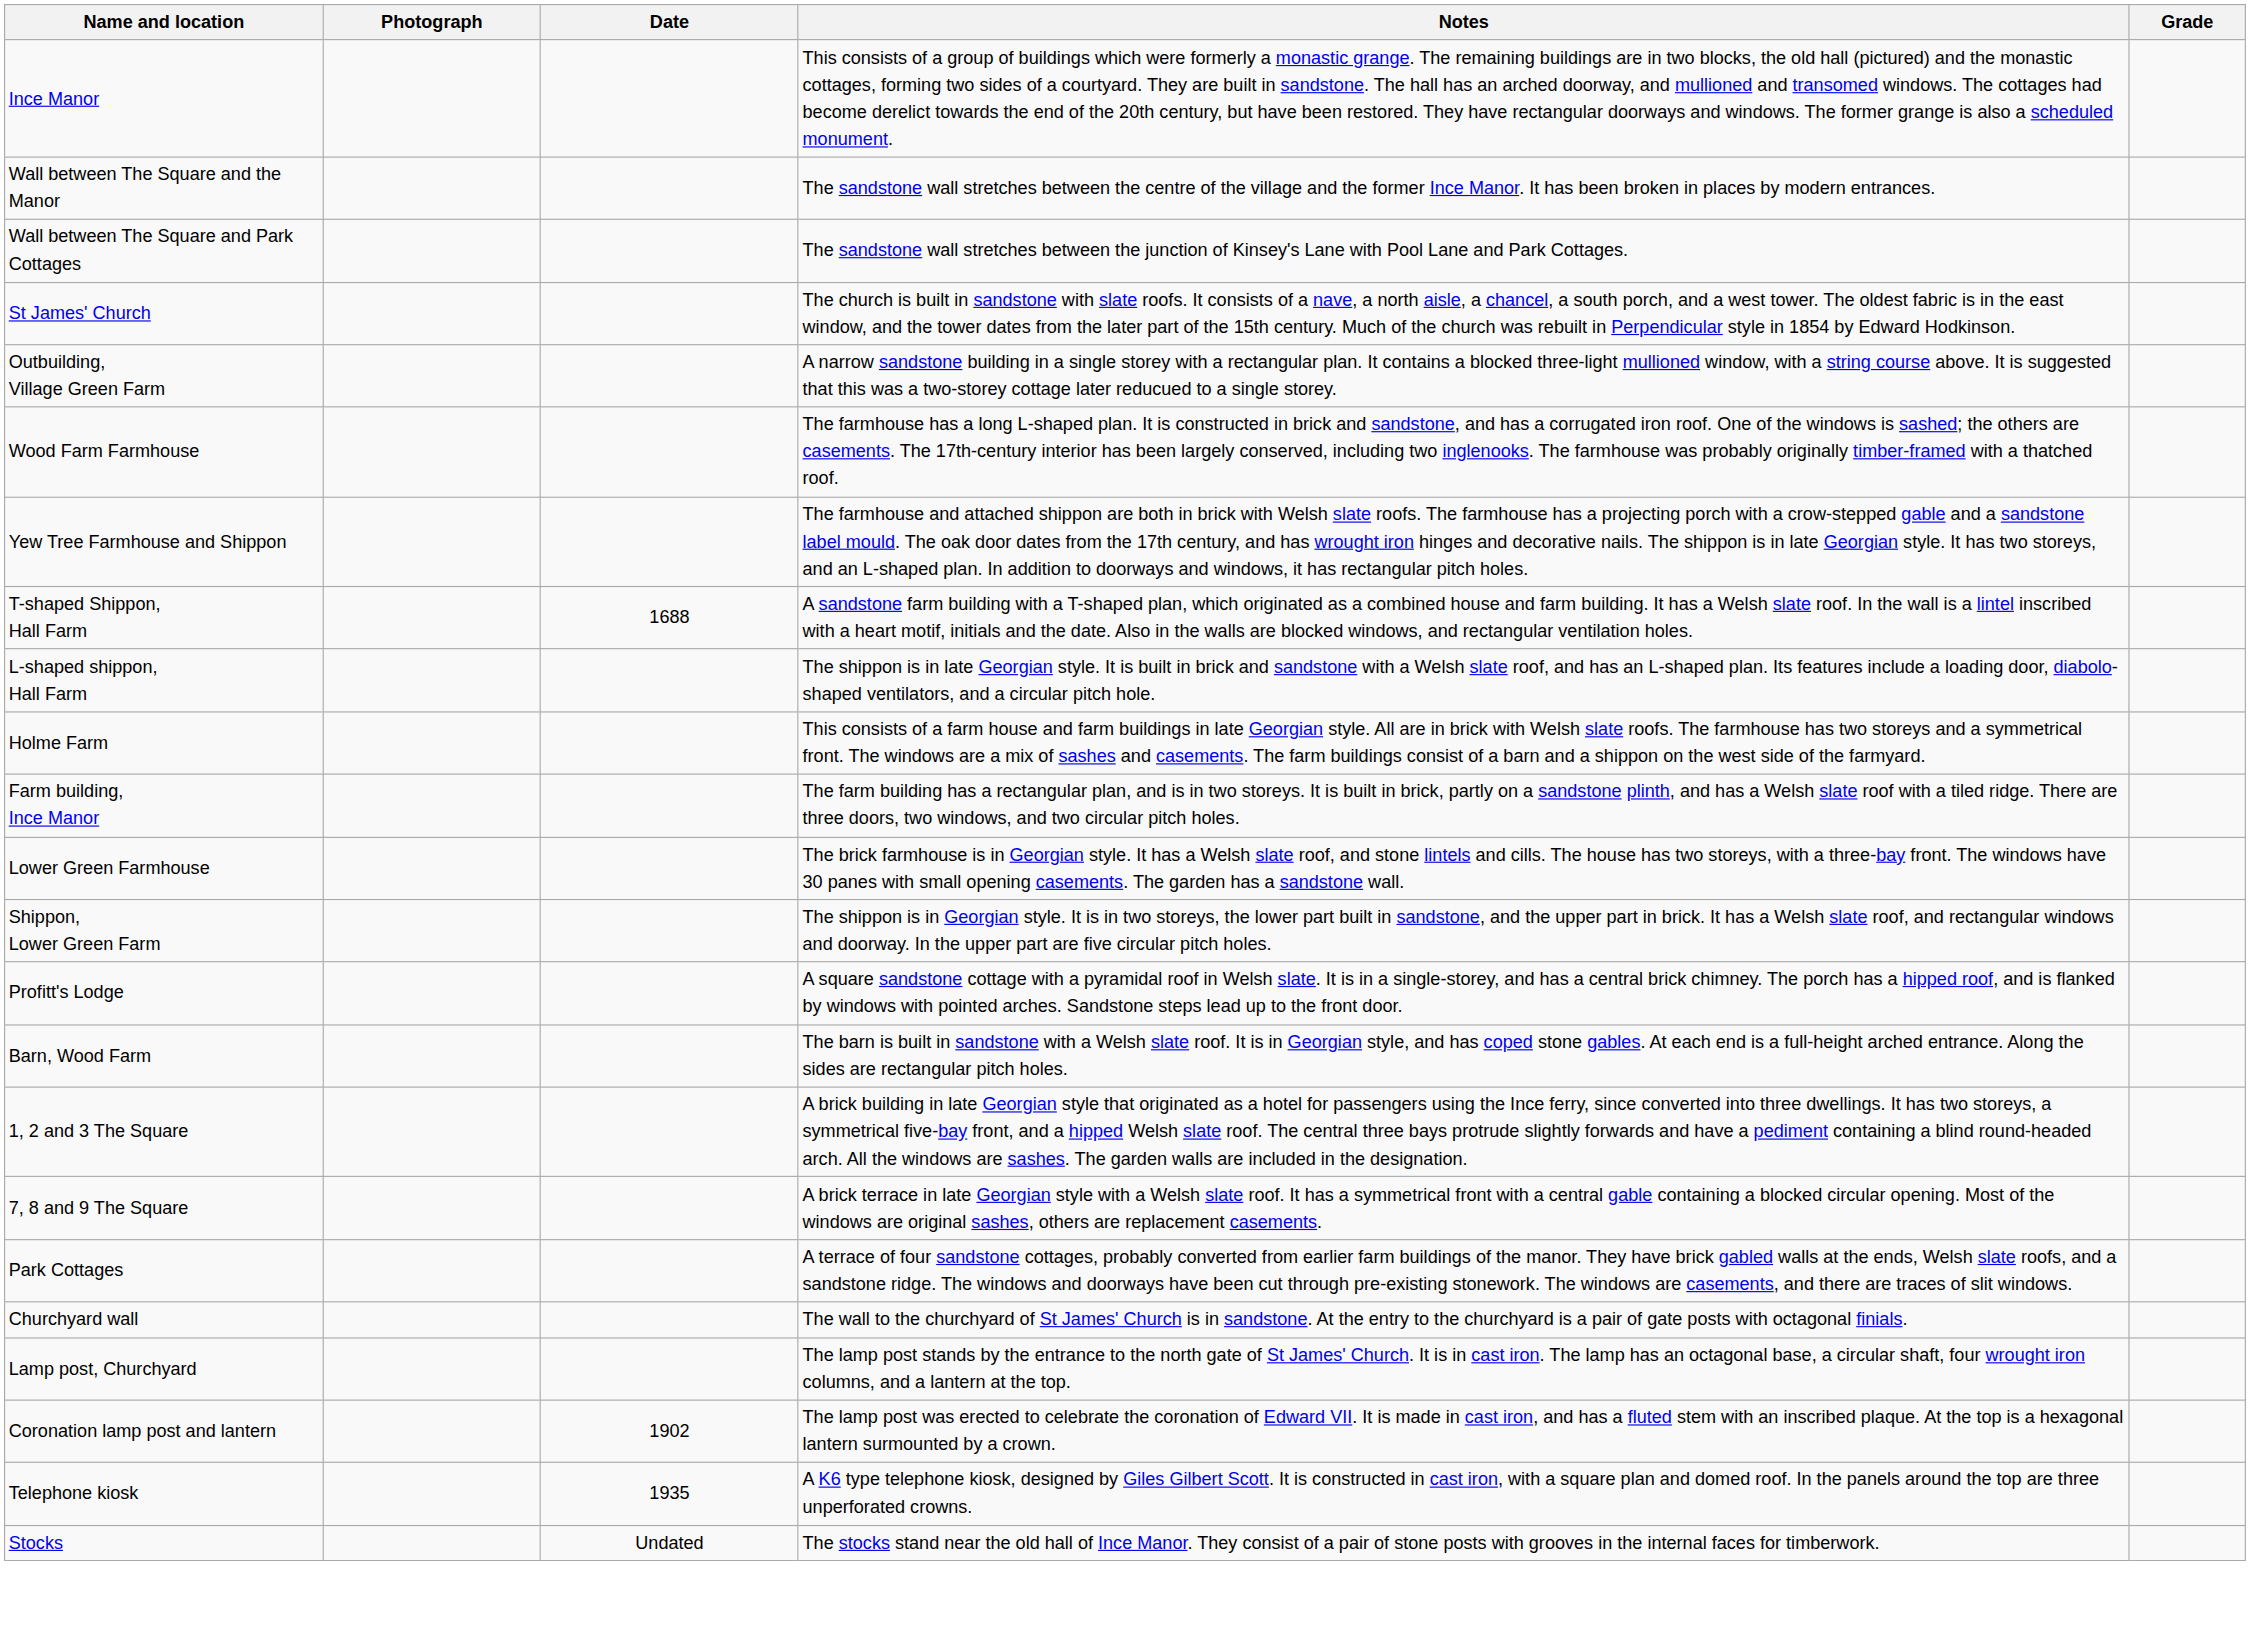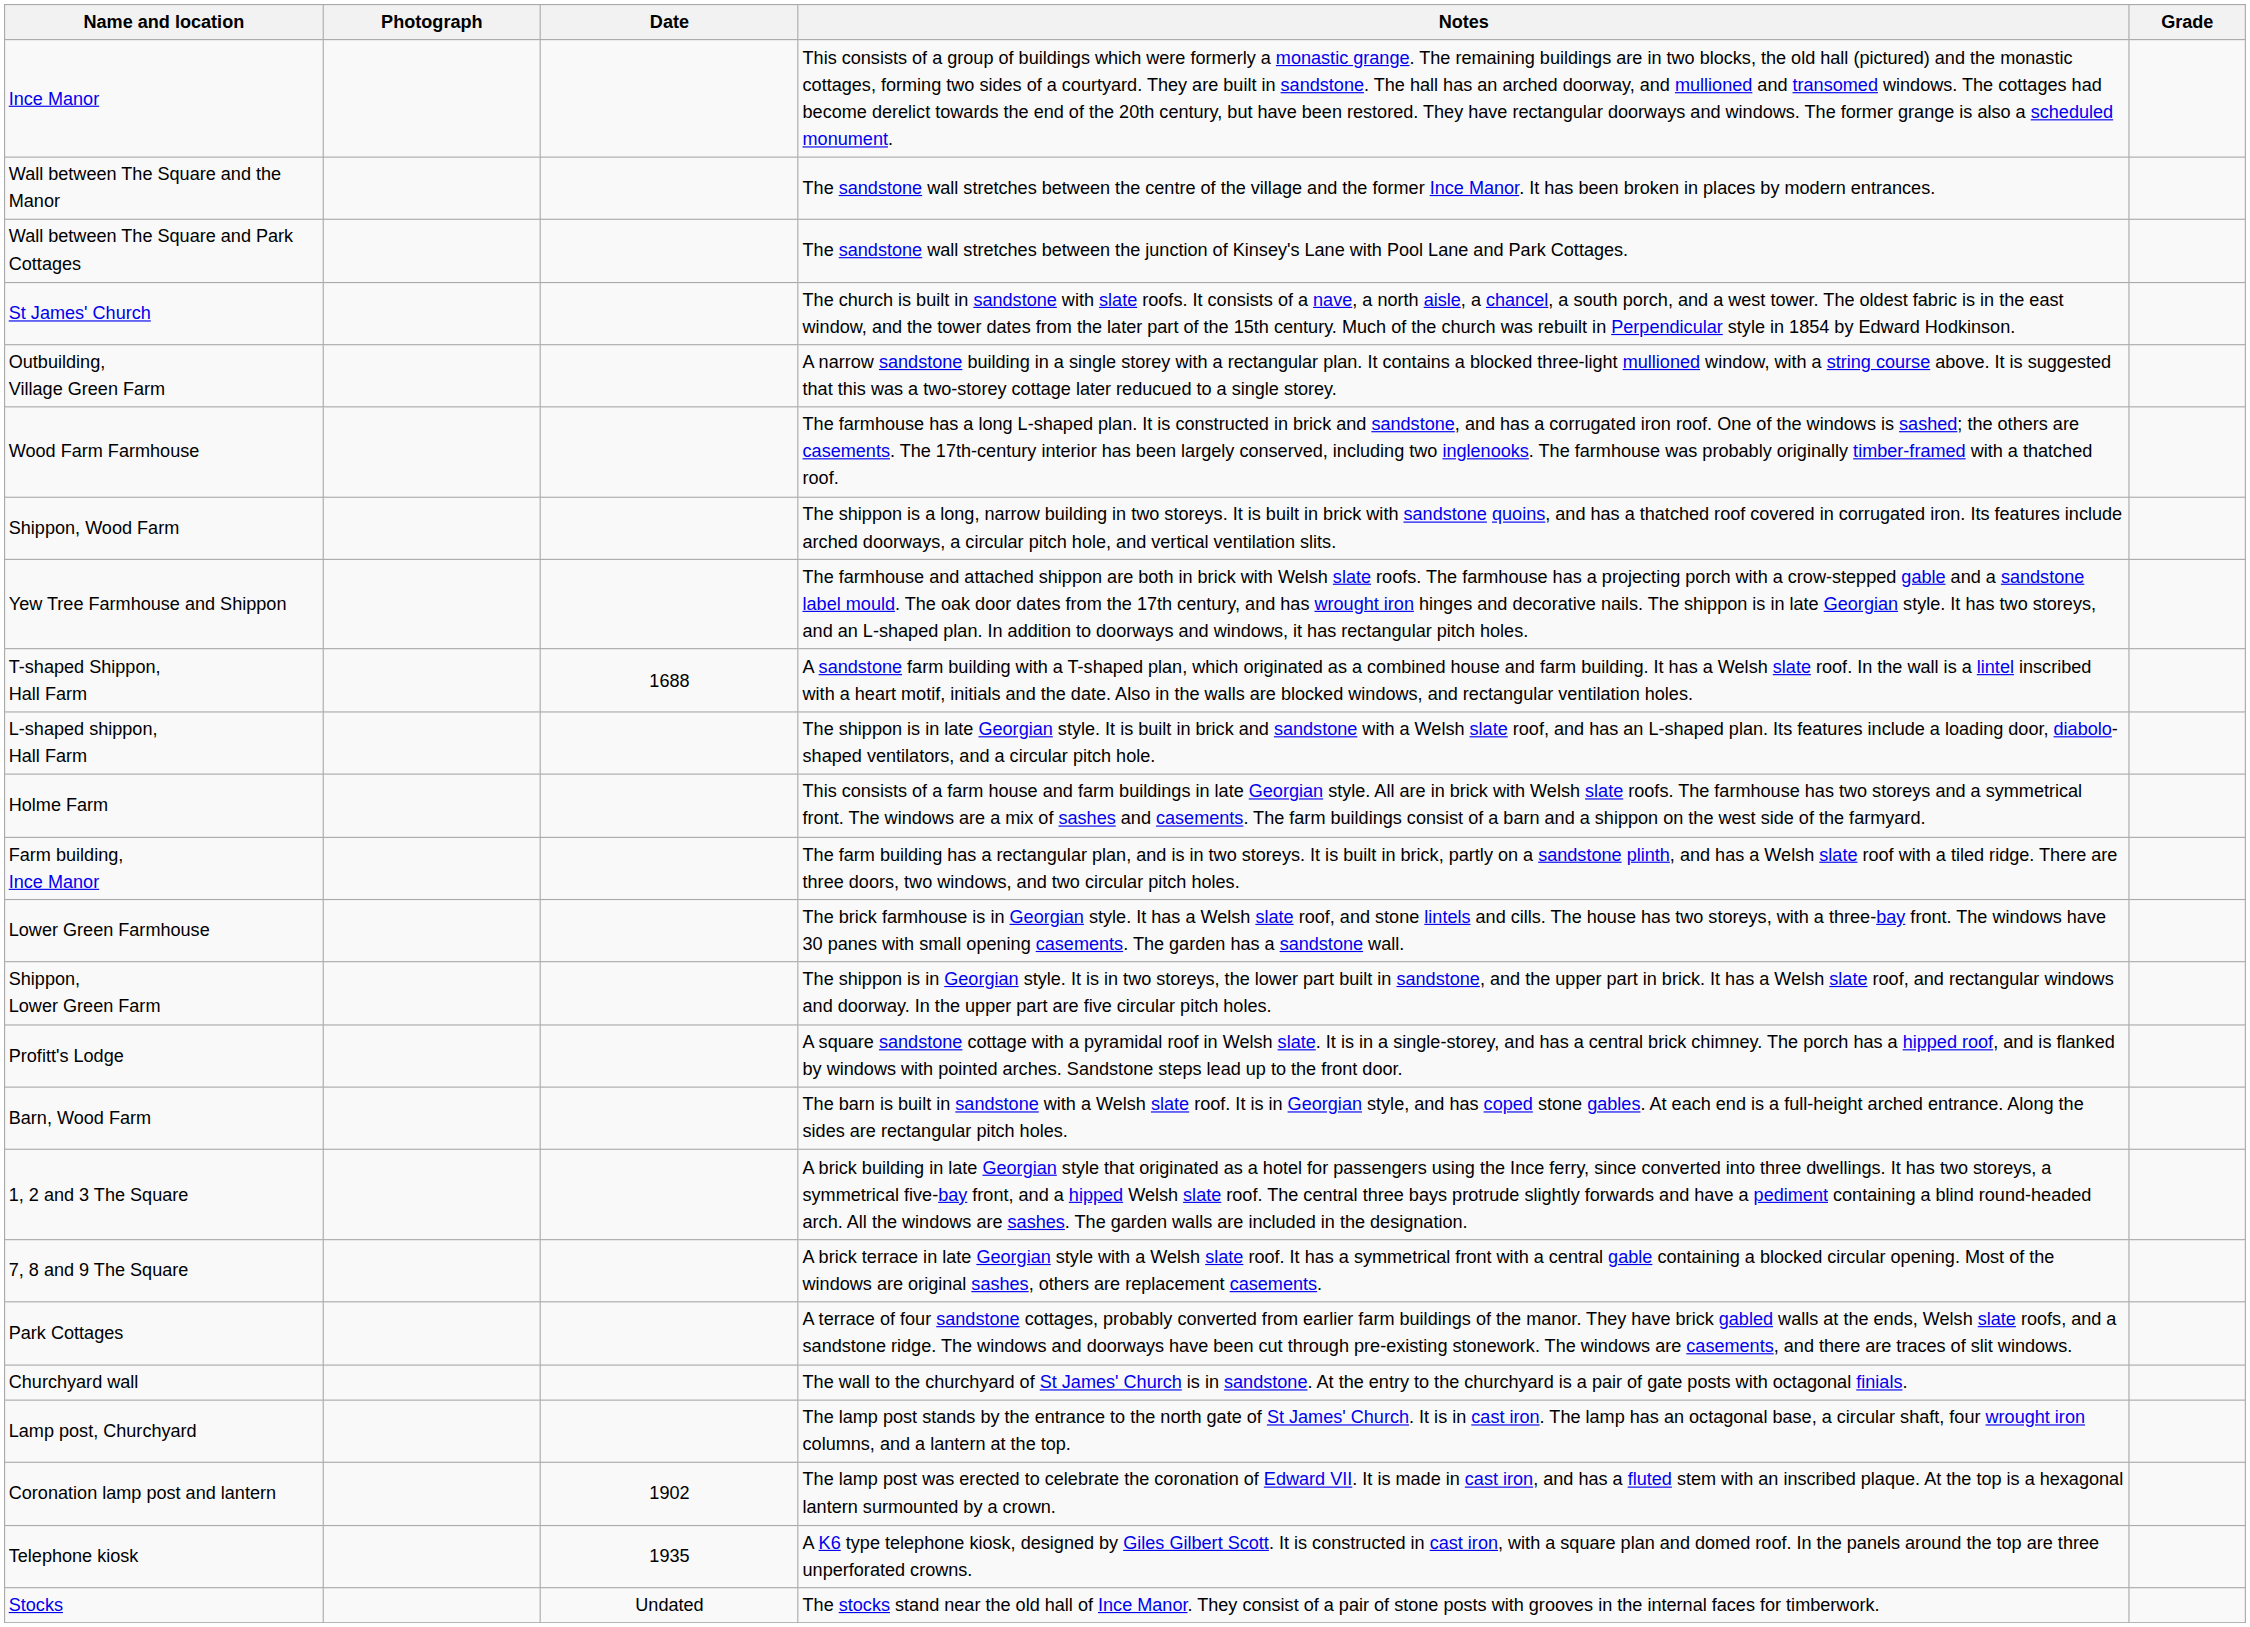 <table class="wikitable sortable plainrowheaders" style="width:100%;border:0px;text-align:left;line-height:150%;">
 <tr>
 <th scope="col" style="width:150px">Name and location</th>
 <th scope="col" style="width:100px" class="unsortable">Photograph</th>
 <th scope="col" style="width:120px">Date</th>
 <th scope="col" style="width:650px" class="unsortable">Notes</th>
 <th scope="col" style="width:50px">Grade</th>
 </tr>
 <tr>
 <td><a href='#'>Ince Manor</a><br><small></small></td>
 <td></td>
 <td align="center"></td>
 <td>This consists of a group of buildings which were formerly a <a href='#'>monastic grange</a>. The remaining buildings are in two blocks, the old hall (pictured) and the monastic cottages, forming two sides of a courtyard. They are built in <a href='#'>sandstone</a>. The hall has an arched doorway, and <a href='#'>mullioned</a> and <a href='#'>transomed</a> windows. The cottages had become derelict towards the end of the 20th century, but have been restored. They have rectangular doorways and windows. The former grange is also a <a href='#'>scheduled monument</a>.</td>
 <td align="center" ></td>
 </tr>
 <tr>
 <td>Wall between The Square and the Manor<br><small></small></td>
 <td></td>
 <td align="center"></td>
 <td>The <a href='#'>sandstone</a> wall stretches between the centre of the village and the former <a href='#'>Ince Manor</a>. It has been broken in places by modern entrances.</td>
 <td align="center" ></td>
 </tr>
 <tr>
 <td>Wall between The Square and Park Cottages<br><small></small></td>
 <td></td>
 <td align="center"></td>
 <td>The <a href='#'>sandstone</a> wall stretches between the junction of Kinsey's Lane with Pool Lane and Park Cottages.</td>
 <td align="center" ></td>
 </tr>
 <tr>
 <td><a href='#'>St James' Church</a><br><small></small></td>
 <td></td>
 <td align="center"></td>
 <td>The church is built in <a href='#'>sandstone</a> with <a href='#'>slate</a> roofs. It consists of a <a href='#'>nave</a>, a north <a href='#'>aisle</a>, a <a href='#'>chancel</a>, a south porch, and a west tower. The oldest fabric is in the east window, and the tower dates from the later part of the 15th century. Much of the church was rebuilt in <a href='#'>Perpendicular</a> style in 1854 by Edward Hodkinson.</td>
 <td align="center" ></td>
 </tr>
 <tr>
 <td>Outbuilding,<br>Village Green Farm<br><small></small></td>
 <td></td>
 <td align="center"></td>
 <td>A narrow <a href='#'>sandstone</a> building in a single storey with a rectangular plan. It contains a blocked three-light <a href='#'>mullioned</a> window, with a <a href='#'>string course</a> above. It is suggested that this was a two-storey cottage later reducued to a single storey.</td>
 <td align="center" ></td>
 </tr>
 <tr>
 <td>Wood Farm Farmhouse<br><small></small></td>
 <td></td>
 <td align="center"></td>
 <td>The farmhouse has a long L-shaped plan. It is constructed in brick and <a href='#'>sandstone</a>, and has a corrugated iron roof. One of the windows is <a href='#'>sashed</a>; the others are <a href='#'>casements</a>. The 17th-century interior has been largely conserved, including two <a href='#'>inglenooks</a>. The farmhouse was probably originally <a href='#'>timber-framed</a> with a thatched roof.</td>
+<td align="center" ></td>
+</tr>
+<tr>
+<td>Shippon, Wood Farm<br><small></small></td>
+<td></td>
+<td align="center"></td>
+<td>The shippon is a long, narrow building in two storeys. It is built in brick with <a href='#'>sandstone</a> <a href='#'>quoins</a>, and has a thatched roof covered in corrugated iron. Its features include arched doorways, a circular pitch hole, and vertical ventilation slits.</td>
 <td align="center" ></td>
 </tr>
 <tr>
 <td>Yew Tree Farmhouse and Shippon<br><small></small></td>
 <td></td>
 <td align="center"></td>
 <td>The farmhouse and attached shippon are both in brick with Welsh <a href='#'>slate</a> roofs. The farmhouse has a projecting porch with a crow-stepped <a href='#'>gable</a> and a <a href='#'>sandstone</a> <a href='#'>label mould</a>. The oak door dates from the 17th century, and has <a href='#'>wrought iron</a> hinges and decorative nails. The shippon is in late <a href='#'>Georgian</a> style. It has two storeys, and an L-shaped plan. In addition to doorways and windows, it has rectangular pitch holes.</td>
 <td align="center" ></td>
 </tr>
 <tr>
 <td>T-shaped Shippon,<br>Hall Farm<br><small></small></td>
 <td></td>
 <td align="center">1688</td>
 <td>A <a href='#'>sandstone</a> farm building with a T-shaped plan, which originated as a combined house and farm building. It has a Welsh <a href='#'>slate</a> roof. In the wall is a <a href='#'>lintel</a> inscribed with a heart motif, initials and the date. Also in the walls are blocked windows, and rectangular ventilation holes.</td>
 <td align="center" ></td>
 </tr>
 <tr>
 <td>L-shaped shippon,<br>Hall Farm<br><small></small></td>
 <td></td>
 <td align="center"></td>
 <td>The shippon is in late <a href='#'>Georgian</a> style. It is built in brick and <a href='#'>sandstone</a> with a Welsh <a href='#'>slate</a> roof, and has an L-shaped plan. Its features include a loading door, <a href='#'>diabolo</a>-shaped ventilators, and a circular pitch hole.</td>
 <td align="center" ></td>
 </tr>
 <tr>
 <td>Holme Farm<br><small></small></td>
 <td></td>
 <td align="center"></td>
 <td>This consists of a farm house and farm buildings in late <a href='#'>Georgian</a> style. All are in brick with Welsh <a href='#'>slate</a> roofs. The farmhouse has two storeys and a symmetrical front. The windows are a mix of <a href='#'>sashes</a> and <a href='#'>casements</a>. The farm buildings consist of a barn and a shippon on the west side of the farmyard.</td>
 <td align="center" ></td>
 </tr>
 <tr>
 <td>Farm building,<br><a href='#'>Ince Manor</a><br><small></small></td>
 <td></td>
 <td align="center"></td>
 <td>The farm building has a rectangular plan, and is in two storeys. It is built in brick, partly on a <a href='#'>sandstone</a> <a href='#'>plinth</a>, and has a Welsh <a href='#'>slate</a> roof with a tiled ridge. There are three doors, two windows, and two circular pitch holes.</td>
 <td align="center" ></td>
 </tr>
 <tr>
 <td>Lower Green Farmhouse<br><small></small></td>
 <td></td>
 <td align="center"></td>
 <td>The brick farmhouse is in <a href='#'>Georgian</a> style. It has a Welsh <a href='#'>slate</a> roof, and stone <a href='#'>lintels</a> and cills. The house has two storeys, with a three-<a href='#'>bay</a> front. The windows have 30 panes with small opening <a href='#'>casements</a>. The garden has a <a href='#'>sandstone</a> wall.</td>
 <td align="center" ></td>
 </tr>
 <tr>
 <td>Shippon,<br>Lower Green Farm<br><small></small></td>
 <td></td>
 <td align="center"></td>
 <td>The shippon is in <a href='#'>Georgian</a> style. It is in two storeys, the lower part built in <a href='#'>sandstone</a>, and the upper part in brick. It has a Welsh <a href='#'>slate</a> roof, and rectangular windows and doorway. In the upper part are five circular pitch holes.</td>
 <td align="center" ></td>
 </tr>
 <tr>
 <td>Profitt's Lodge<br><small></small></td>
 <td></td>
 <td align="center"></td>
 <td>A square <a href='#'>sandstone</a> cottage with a pyramidal roof in Welsh <a href='#'>slate</a>. It is in a single-storey, and has a central brick chimney. The porch has a <a href='#'>hipped roof</a>, and is flanked by windows with pointed arches. Sandstone steps lead up to the front door.</td>
 <td align="center" ></td>
 </tr>
 <tr>
 <td>Barn, Wood Farm<br><small></small></td>
 <td></td>
 <td align="center"></td>
 <td>The barn is built in <a href='#'>sandstone</a> with a Welsh <a href='#'>slate</a> roof. It is in <a href='#'>Georgian</a> style, and has <a href='#'>coped</a> stone <a href='#'>gables</a>. At each end is a full-height arched entrance. Along the sides are rectangular pitch holes.</td>
 <td align="center" ></td>
 </tr>
 <tr>
 <td>1, 2 and 3 The Square<br><small></small></td>
 <td></td>
 <td align="center"></td>
 <td>A brick building in late <a href='#'>Georgian</a> style that originated as a hotel for passengers using the Ince ferry, since converted into three dwellings. It has two storeys, a symmetrical five-<a href='#'>bay</a> front, and a <a href='#'>hipped</a> Welsh <a href='#'>slate</a> roof. The central three bays protrude slightly forwards and have a <a href='#'>pediment</a> containing a blind round-headed arch. All the windows are <a href='#'>sashes</a>. The garden walls are included in the designation.</td>
 <td align="center" ></td>
 </tr>
 <tr>
 <td>7, 8 and 9 The Square<br><small></small></td>
 <td></td>
 <td align="center"></td>
 <td>A brick terrace in late <a href='#'>Georgian</a> style with a Welsh <a href='#'>slate</a> roof. It has a symmetrical front with a central <a href='#'>gable</a> containing a blocked circular opening. Most of the windows are original <a href='#'>sashes</a>, others are replacement <a href='#'>casements</a>.</td>
 <td align="center" ></td>
 </tr>
 <tr>
 <td>Park Cottages<br><small></small></td>
 <td></td>
 <td align="center"></td>
 <td>A terrace of four <a href='#'>sandstone</a> cottages, probably converted from earlier farm buildings of the manor. They have brick <a href='#'>gabled</a> walls at the ends, Welsh <a href='#'>slate</a> roofs, and a sandstone ridge. The windows and doorways have been cut through pre-existing stonework. The windows are <a href='#'>casements</a>, and there are traces of slit windows.</td>
 <td align="center" ></td>
 </tr>
 <tr>
 <td>Churchyard wall<br><small></small></td>
 <td></td>
 <td align="center"></td>
 <td>The wall to the churchyard of <a href='#'>St James' Church</a> is in <a href='#'>sandstone</a>. At the entry to the churchyard is a pair of gate posts with octagonal <a href='#'>finials</a>.</td>
 <td align="center" ></td>
 </tr>
 <tr>
 <td>Lamp post, Churchyard<br><small></small></td>
 <td></td>
 <td align="center"></td>
 <td>The lamp post stands by the entrance to the north gate of <a href='#'>St James' Church</a>. It is in <a href='#'>cast iron</a>. The lamp has an octagonal base, a circular shaft, four <a href='#'>wrought iron</a> columns, and a lantern at the top.</td>
 <td align="center" ></td>
 </tr>
 <tr>
 <td>Coronation lamp post and lantern<br><small></small></td>
 <td></td>
 <td align="center">1902</td>
 <td>The lamp post was erected to celebrate the coronation of <a href='#'>Edward VII</a>. It is made in <a href='#'>cast iron</a>, and has a <a href='#'>fluted</a> stem with an inscribed plaque. At the top is a hexagonal lantern surmounted by a crown.</td>
 <td align="center" ></td>
 </tr>
 <tr>
 <td>Telephone kiosk<br><small></small></td>
 <td></td>
 <td align="center">1935</td>
 <td>A <a href='#'>K6</a> type telephone kiosk, designed by <a href='#'>Giles Gilbert Scott</a>. It is constructed in <a href='#'>cast iron</a>, with a square plan and domed roof. In the panels around the top are three unperforated crowns.</td>
 <td align="center" ></td>
 </tr>
 <tr>
 <td><a href='#'>Stocks</a><br><small></small></td>
 <td></td>
 <td align="center">Undated</td>
 <td>The <a href='#'>stocks</a> stand near the old hall of <a href='#'>Ince Manor</a>. They consist of a pair of stone posts with grooves in the internal faces for timberwork.</td>
 <td align="center" ></td>
 </tr>
 <tr>
 </tr>
 </table>
